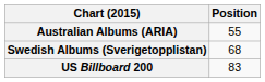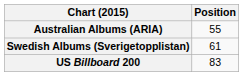 <table class="wikitable sortable plainrowheaders">
 <tr>
 <th scope="col">Chart (2015)</th>
 <th scope="col">Position</th>
 </tr>
 <tr>
 <th scope="row">Australian Albums (ARIA)</th>
 <td style="text-align:center;">55</td>
 </tr>
 <tr>
 <th scope="row">Swedish Albums (Sverigetopplistan)</th>
-<td style="text-align:center;">68</td>
+<td style="text-align:center;">61</td>
 </tr>
 <tr>
 <th scope="row">US <em>Billboard</em> 200</th>
 <td style="text-align:center;">83</td>
 </tr>
 </table>
